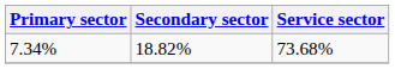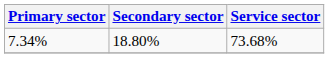 <table class="wikitable" border="1">
 <tr>
 <th><a href='#'>Primary sector</a></th>
 <th><a href='#'>Secondary sector</a></th>
 <th><a href='#'>Service sector</a></th>
 </tr>
 <tr>
 <td>7.34%</td>
-<td>18.82%</td>
+<td>18.80%</td>
 <td>73.68%</td>
 </tr>
 <tr>
 </tr>
 </table>
